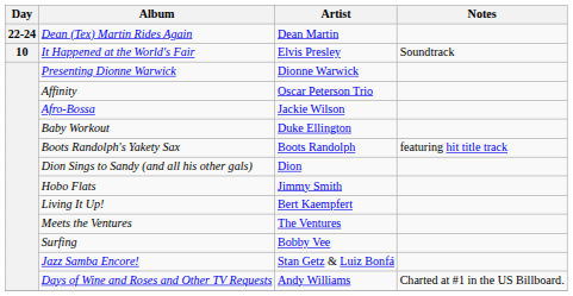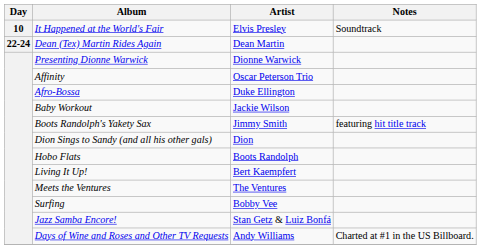 <table class="wikitable sortable">
 <tr>
 <th scope="col">Day</th>
 <th scope="col">Album</th>
 <th scope="col">Artist</th>
 <th scope="col" class="unsortable">Notes</th>
 </tr>
 <tr>
+<th scope="row">10</th>
+<td><em><a href='#'>It Happened at the World's Fair</a></em></td>
+<td><a href='#'>Elvis Presley</a></td>
+<td>Soundtrack</td>
+</tr>
+<tr>
 <th scope="row">22-24</th>
 <td><em><a href='#'>Dean (Tex) Martin Rides Again</a></em></td>
 <td><a href='#'>Dean Martin</a></td>
 <td></td>
-</tr>
-<tr>
-<th scope="row">10</th>
-<td><em><a href='#'>It Happened at the World's Fair</a></em></td>
-<td><a href='#'>Elvis Presley</a></td>
-<td>Soundtrack</td>
 </tr>
 <tr>
 <th scope="row" rowspan="12"></th>
 <td><em><a href='#'>Presenting Dionne Warwick</a></em></td>
 <td><a href='#'>Dionne Warwick</a></td>
 <td></td>
 </tr>
 <tr>
 <td><em>Affinity</em></td>
 <td><a href='#'>Oscar Peterson Trio</a></td>
 <td></td>
 </tr>
 <tr>
 <td><em><a href='#'>Afro-Bossa</a></em></td>
+<td><a href='#'>Duke Ellington</a></td>
+<td></td>
+</tr>
+<tr>
+<td><em>Baby Workout</em></td>
 <td><a href='#'>Jackie Wilson</a></td>
 <td></td>
 </tr>
 <tr>
-<td><em>Baby Workout</em></td>
-<td><a href='#'>Duke Ellington</a></td>
-<td></td>
-</tr>
-<tr>
 <td><em>Boots Randolph's Yakety Sax</em></td>
-<td><a href='#'>Boots Randolph</a></td>
+<td><a href='#'>Jimmy Smith</a></td>
 <td>featuring <a href='#'>hit title track</a></td>
 </tr>
 <tr>
 <td><em>Dion Sings to Sandy (and all his other gals)</em></td>
 <td><a href='#'>Dion</a></td>
 <td></td>
 </tr>
 <tr>
 <td><em>Hobo Flats</em></td>
-<td><a href='#'>Jimmy Smith</a></td>
+<td><a href='#'>Boots Randolph</a></td>
 <td></td>
 </tr>
 <tr>
 <td><em>Living It Up!</em></td>
 <td><a href='#'>Bert Kaempfert</a></td>
 <td></td>
 </tr>
 <tr>
 <td><em>Meets the Ventures</em></td>
 <td><a href='#'>The Ventures</a></td>
 <td></td>
 </tr>
 <tr>
 <td><em>Surfing</em></td>
 <td><a href='#'>Bobby Vee</a></td>
 <td></td>
 </tr>
 <tr>
 <td><em><a href='#'>Jazz Samba Encore!</a></em></td>
 <td><a href='#'>Stan Getz</a> & <a href='#'>Luiz Bonfá</a></td>
 <td></td>
 </tr>
 <tr>
 <td><em><a href='#'>Days of Wine and Roses and Other TV Requests</a></em></td>
 <td><a href='#'>Andy Williams</a></td>
 <td>Charted at #1 in the US Billboard.</td>
 </tr>
 <tr>
 </tr>
 </table>
